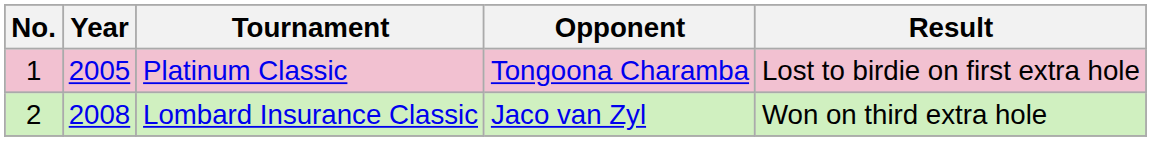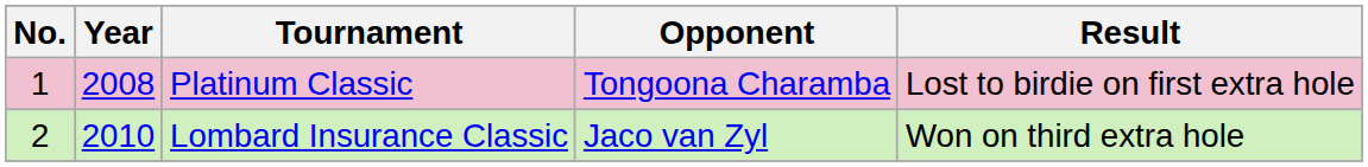 <table class="wikitable" style="font-size:95%;">
 <tr>
 <th>No.</th>
 <th>Year</th>
 <th>Tournament</th>
 <th>Opponent</th>
 <th>Result</th>
 </tr>
 <tr style="background:#F2C1D1;">
 <td align=center>1</td>
-<td><a href='#'>2005</a></td>
+<td><a href='#'>2008</a></td>
 <td><a href='#'>Platinum Classic</a></td>
 <td> <a href='#'>Tongoona Charamba</a></td>
 <td>Lost to birdie on first extra hole</td>
 </tr>
 <tr style="background:#D0F0C0;">
 <td align=center>2</td>
-<td><a href='#'>2008</a></td>
+<td><a href='#'>2010</a></td>
 <td><a href='#'>Lombard Insurance Classic</a></td>
 <td> <a href='#'>Jaco van Zyl</a></td>
 <td>Won on third extra hole</td>
 </tr>
 </table>
